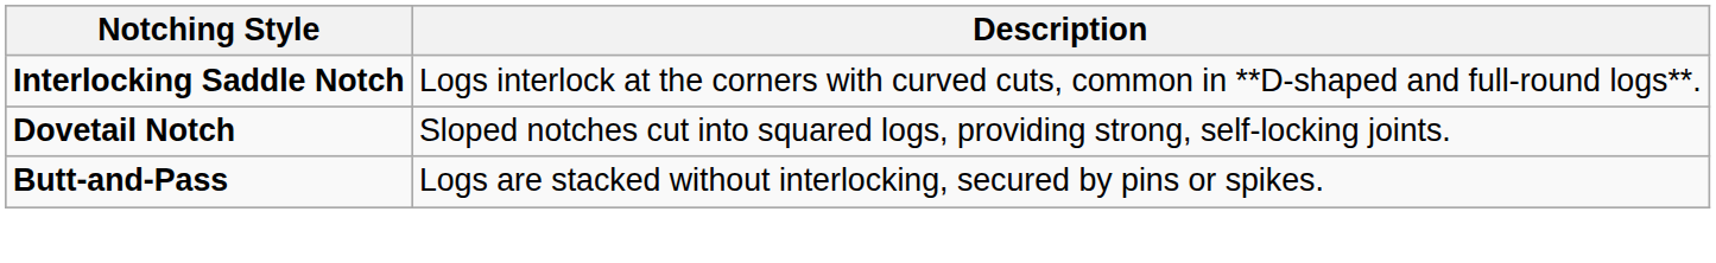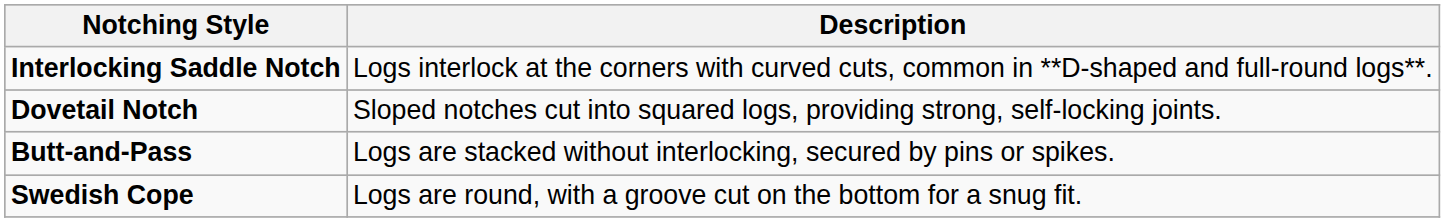 <table class="wikitable">
 <tr>
 <th>Notching Style</th>
 <th>Description</th>
 </tr>
 <tr>
 <td><strong>Interlocking Saddle Notch</strong></td>
 <td>Logs interlock at the corners with curved cuts, common in **D-shaped and full-round logs**.</td>
 </tr>
 <tr>
 <td><strong>Dovetail Notch</strong></td>
 <td>Sloped notches cut into squared logs, providing strong, self-locking joints.</td>
 </tr>
 <tr>
 <td><strong>Butt-and-Pass</strong></td>
 <td>Logs are stacked without interlocking, secured by pins or spikes.</td>
 </tr>
+<tr>
+<td><strong>Swedish Cope</strong></td>
+<td>Logs are round, with a groove cut on the bottom for a snug fit.</td>
+</tr>
 </table>
